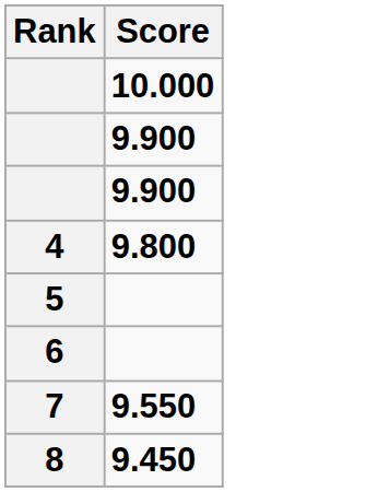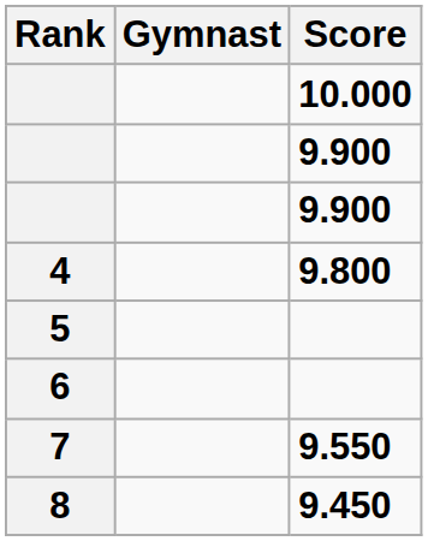 <table class="wikitable sortable">
 <tr>
 <th scope="col">Rank</th>
+<th scope="col">Gymnast</th>
 <th scope="col">Score</th>
 </tr>
 <tr>
 <th scope="row"></th>
+<td></td>
 <td><strong>10.000</strong></td>
 </tr>
 <tr>
 <th scope="row"></th>
+<td></td>
 <td><strong>9.900</strong></td>
 </tr>
 <tr>
 <th scope="row"></th>
+<td></td>
 <td><strong>9.900</strong></td>
 </tr>
 <tr>
 <th scope="row">4</th>
+<td></td>
 <td><strong>9.800</strong></td>
 </tr>
 <tr>
 <th scope="row">5</th>
 <td></td>
+<td></td>
 </tr>
 <tr>
 <th scope="row">6</th>
 <td></td>
+<td></td>
 </tr>
 <tr>
 <th scope="row">7</th>
+<td></td>
 <td><strong>9.550</strong></td>
 </tr>
 <tr>
 <th scope="row">8</th>
+<td></td>
 <td><strong>9.450</strong></td>
 </tr>
 </table>
